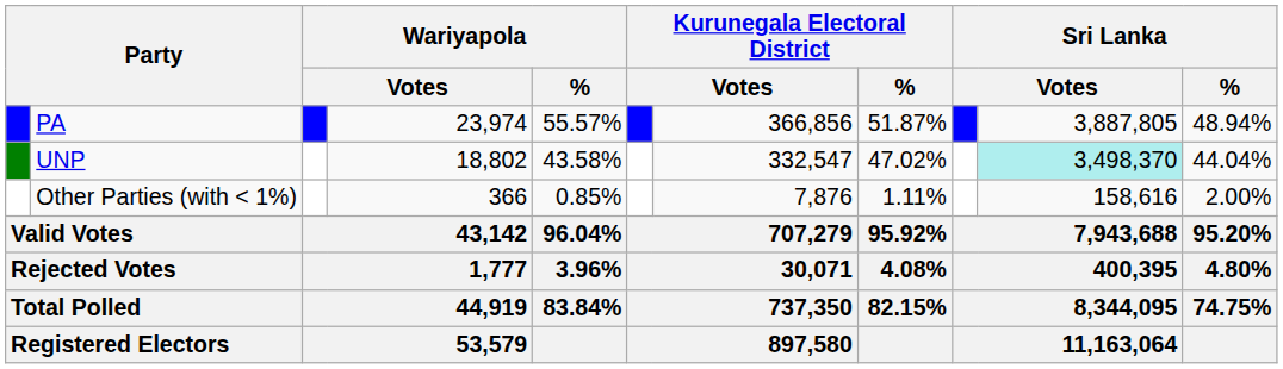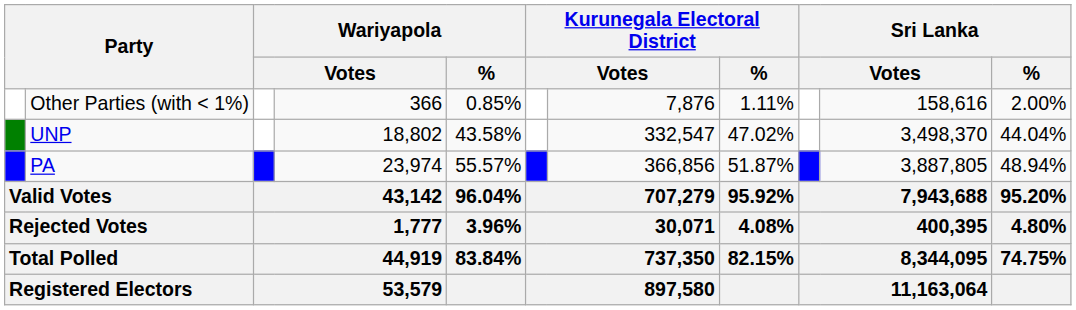 <table class="wikitable">
 <tr>
 <th colspan="2" width="144px"rowspan="2">Party</th>
 <th colspan="3" width="216px">Wariyapola</th>
 <th colspan="3" width="216px"><a href='#'>Kurunegala Electoral District</a></th>
 <th colspan="3" width="216px">Sri Lanka</th>
 </tr>
 <tr>
 <th colspan="2" width="144px">Votes</th>
 <th>%</th>
 <th colspan="2" width="144px">Votes</th>
 <th>%</th>
 <th colspan="2" width="144px">Votes</th>
 <th>%</th>
 </tr>
 <tr>
+<td style="background-color:white;" width="10px"></td>
+<td style="text-align:left;">Other Parties (with < 1%)</td>
+<td style="background-color:white;" width="10px"></td>
+<td style="text-align:right;">366</td>
+<td style="text-align:right;">0.85%</td>
+<td style="background-color:white;" width="10px"></td>
+<td style="text-align:right;">7,876</td>
+<td style="text-align:right;">1.11%</td>
+<td style="background-color:white;" width="10px"></td>
+<td style="text-align:right;">158,616</td>
+<td style="text-align:right;">2.00%</td>
+</tr>
+<tr>
+<td style="background-color:green;" width="10px"></td>
+<td style="text-align:left;"><a href='#'>UNP</a></td>
+<td style="background-color:white;" width="10px"></td>
+<td style="text-align:right;">18,802</td>
+<td style="text-align:right;">43.58%</td>
+<td style="background-color:white;" width="10px"></td>
+<td style="text-align:right;">332,547</td>
+<td style="text-align:right;">47.02%</td>
+<td style="background-color:white;" width="10px"></td>
+<td style="text-align:right;">3,498,370</td>
+<td style="text-align:right;">44.04%</td>
+</tr>
+<tr>
 <td style="background-color:blue;" width="10px"></td>
 <td style="text-align:left;"><a href='#'>PA</a></td>
 <td style="background-color:blue;" width="10px"></td>
 <td style="text-align:right;">23,974</td>
 <td style="text-align:right;">55.57%</td>
 <td style="background-color:blue;" width="10px"></td>
 <td style="text-align:right;">366,856</td>
 <td style="text-align:right;">51.87%</td>
 <td style="background-color:blue;" width="10px"></td>
 <td style="text-align:right;">3,887,805</td>
 <td style="text-align:right;">48.94%</td>
-</tr>
-<tr>
-<td style="background-color:green;" width="10px"></td>
-<td style="text-align:left;"><a href='#'>UNP</a></td>
-<td style="background-color:white;" width="10px"></td>
-<td style="text-align:right;">18,802</td>
-<td style="text-align:right;">43.58%</td>
-<td style="background-color:white;" width="10px"></td>
-<td style="text-align:right;">332,547</td>
-<td style="text-align:right;">47.02%</td>
-<td style="background-color:white;" width="10px"></td>
-<td style="background: paleturquoise; text-align:right;">3,498,370</td>
-<td style="text-align:right;">44.04%</td>
-</tr>
-<tr>
-<td style="background-color:white;" width="10px"></td>
-<td style="text-align:left;">Other Parties (with < 1%)</td>
-<td style="background-color:white;" width="10px"></td>
-<td style="text-align:right;">366</td>
-<td style="text-align:right;">0.85%</td>
-<td style="background-color:white;" width="10px"></td>
-<td style="text-align:right;">7,876</td>
-<td style="text-align:right;">1.11%</td>
-<td style="background-color:white;" width="10px"></td>
-<td style="text-align:right;">158,616</td>
-<td style="text-align:right;">2.00%</td>
 </tr>
 <tr>
 <th colspan="2" width="144px"style="text-align:left;">Valid Votes</th>
 <th style="text-align:right;"colspan="2" width="144px">43,142</th>
 <th style="text-align:right;">96.04%</th>
 <th style="text-align:right;"colspan="2" width="144px">707,279</th>
 <th style="text-align:right;">95.92%</th>
 <th style="text-align:right;"colspan="2" width="144px">7,943,688</th>
 <th style="text-align:right;">95.20%</th>
 </tr>
 <tr>
 <th colspan="2" width="144px"style="text-align:left;">Rejected Votes</th>
 <th style="text-align:right;"colspan="2" width="144px">1,777</th>
 <th style="text-align:right;">3.96%</th>
 <th style="text-align:right;"colspan="2" width="144px">30,071</th>
 <th style="text-align:right;">4.08%</th>
 <th style="text-align:right;"colspan="2" width="144px">400,395</th>
 <th style="text-align:right;">4.80%</th>
 </tr>
 <tr>
 <th colspan="2" width="144px"style="text-align:left;">Total Polled</th>
 <th style="text-align:right;"colspan="2" width="144px">44,919</th>
 <th style="text-align:right;">83.84%</th>
 <th style="text-align:right;"colspan="2" width="144px">737,350</th>
 <th style="text-align:right;">82.15%</th>
 <th style="text-align:right;"colspan="2" width="144px">8,344,095</th>
 <th style="text-align:right;">74.75%</th>
 </tr>
 <tr>
 <th colspan="2" width="144px"style="text-align:left;">Registered Electors</th>
 <th style="text-align:right;"colspan="2" width="144px">53,579</th>
 <th></th>
 <th style="text-align:right;"colspan="2" width="144px">897,580</th>
 <th></th>
 <th style="text-align:right;"colspan="2" width="144px">11,163,064</th>
 <th></th>
 </tr>
 </table>
